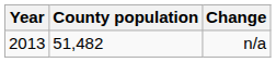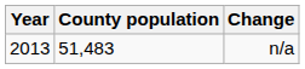 <table class="wikitable">
 <tr>
 <th>Year</th>
 <th>County population</th>
 <th>Change</th>
 </tr>
 <tr>
 <td>2013</td>
-<td>51,482</td>
+<td>51,483</td>
 <td align="right">n/a</td>
 </tr>
 </table>
